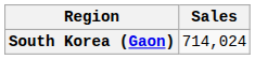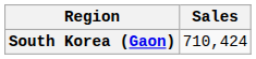 <table class="wikitable plainrowheaders" style="text-align:center">
 <tr>
 <th scope="col">Region</th>
 <th scope="col">Sales</th>
 </tr>
 <tr>
 <th scope="row">South Korea (<a href='#'>Gaon</a>)</th>
-<td>714,024</td>
+<td>710,424</td>
 </tr>
 </table>
